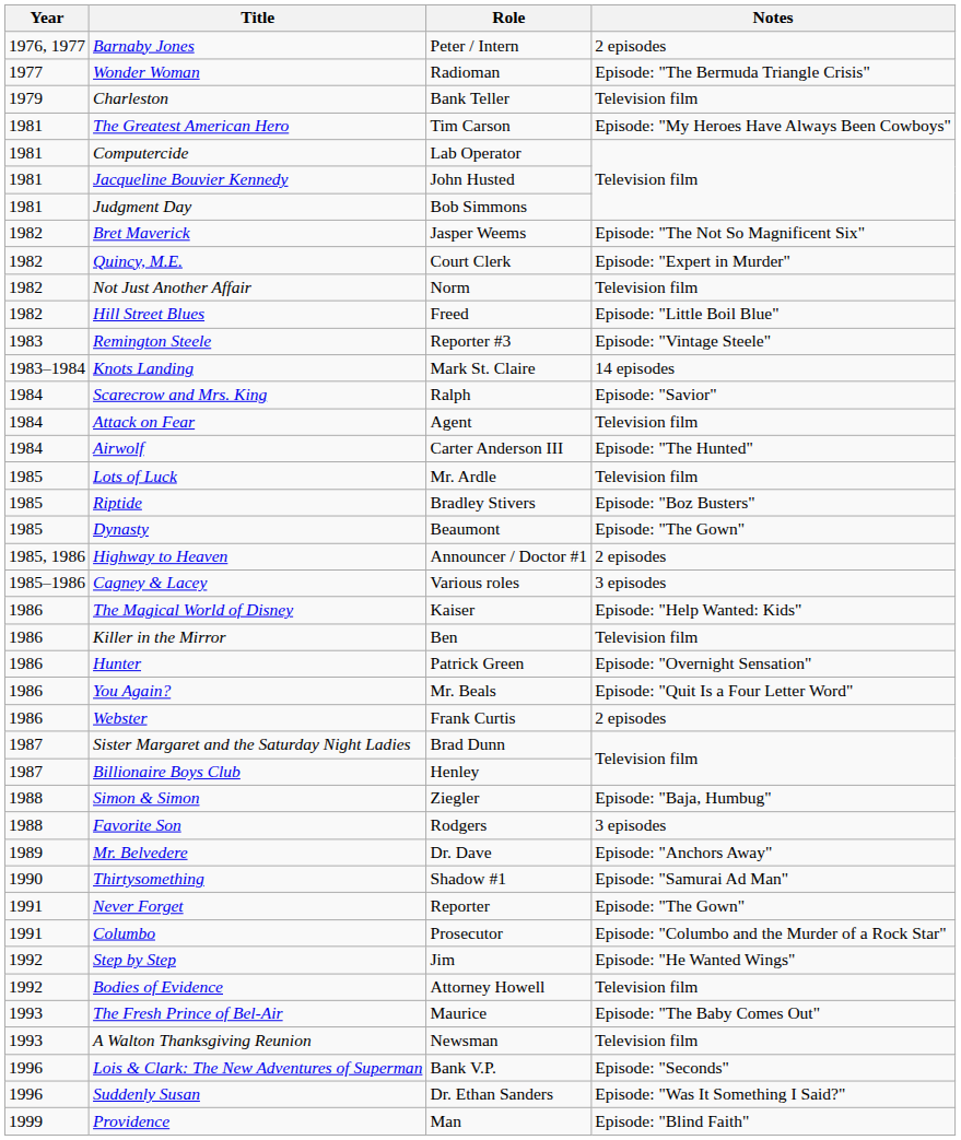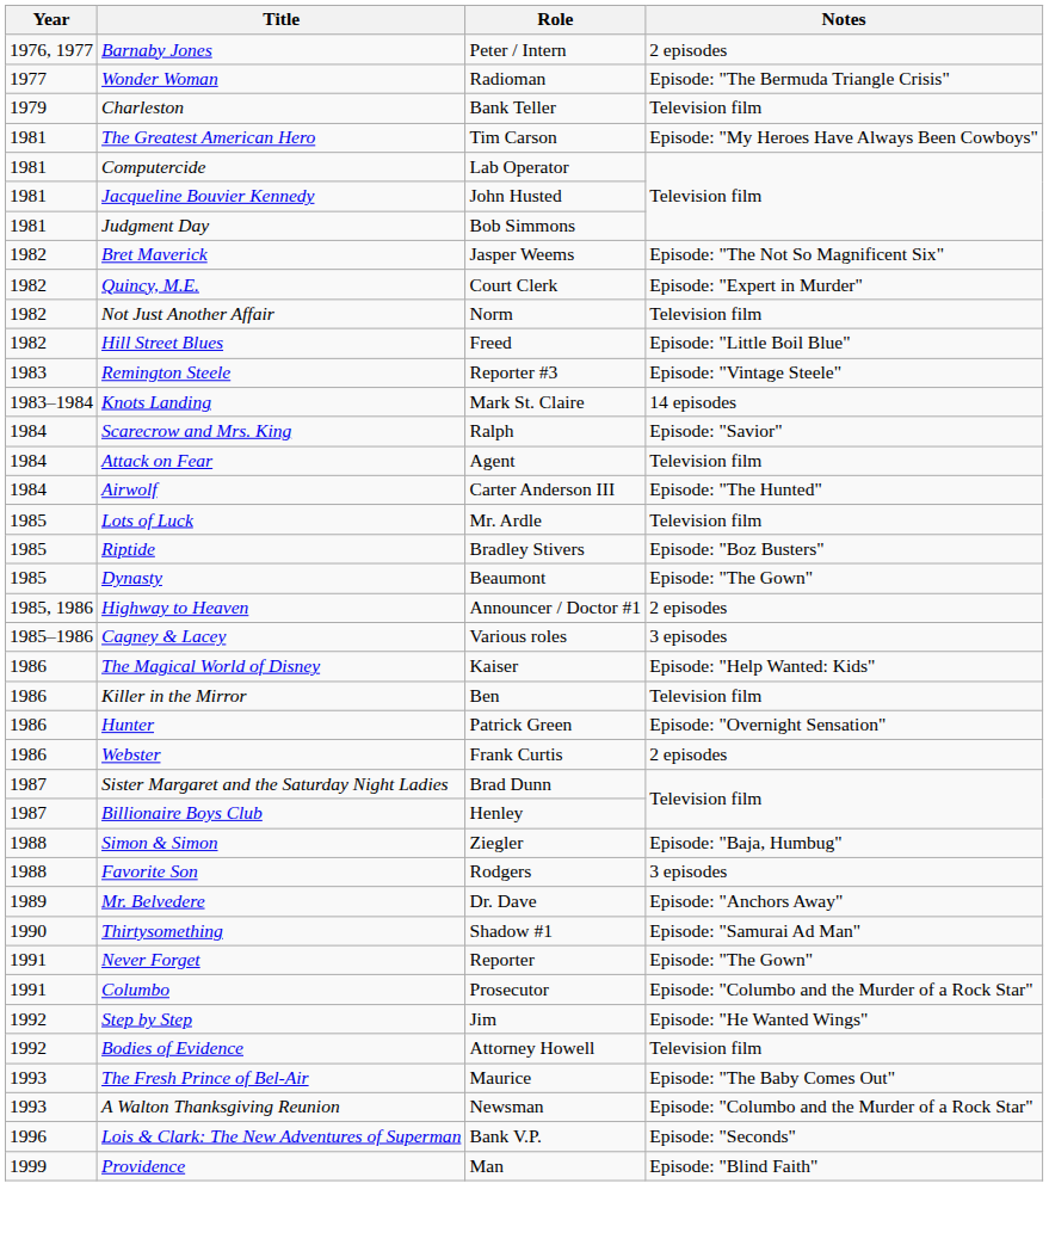 <table class="wikitable sortable">
 <tr>
 <th>Year</th>
 <th>Title</th>
 <th>Role</th>
 <th>Notes</th>
 </tr>
 <tr>
 <td>1976, 1977</td>
 <td><em><a href='#'>Barnaby Jones</a></em></td>
 <td>Peter / Intern</td>
 <td>2 episodes</td>
 </tr>
 <tr>
 <td>1977</td>
 <td><a href='#'><em>Wonder Woman</em></a></td>
 <td>Radioman</td>
 <td>Episode: "The Bermuda Triangle Crisis"</td>
 </tr>
 <tr>
 <td>1979</td>
 <td><em>Charleston</em></td>
 <td>Bank Teller</td>
 <td>Television film</td>
 </tr>
 <tr>
 <td>1981</td>
 <td><em><a href='#'>The Greatest American Hero</a></em></td>
 <td>Tim Carson</td>
 <td>Episode: "My Heroes Have Always Been Cowboys"</td>
 </tr>
 <tr>
 <td>1981</td>
 <td><em>Computercide</em></td>
 <td>Lab Operator</td>
 <td rowspan="3">Television film</td>
 </tr>
 <tr>
 <td>1981</td>
 <td><a href='#'><em>Jacqueline Bouvier Kennedy</em></a></td>
 <td>John Husted</td>
 </tr>
 <tr>
 <td>1981</td>
 <td><em>Judgment Day</em></td>
 <td>Bob Simmons</td>
 </tr>
 <tr>
 <td>1982</td>
 <td><em><a href='#'>Bret Maverick</a></em></td>
 <td>Jasper Weems</td>
 <td>Episode: "The Not So Magnificent Six"</td>
 </tr>
 <tr>
 <td>1982</td>
 <td><em><a href='#'>Quincy, M.E.</a></em></td>
 <td>Court Clerk</td>
 <td>Episode: "Expert in Murder"</td>
 </tr>
 <tr>
 <td>1982</td>
 <td><em>Not Just Another Affair</em></td>
 <td>Norm</td>
 <td>Television film</td>
 </tr>
 <tr>
 <td>1982</td>
 <td><em><a href='#'>Hill Street Blues</a></em></td>
 <td>Freed</td>
 <td>Episode: "Little Boil Blue"</td>
 </tr>
 <tr>
 <td>1983</td>
 <td><em><a href='#'>Remington Steele</a></em></td>
 <td>Reporter #3</td>
 <td>Episode: "Vintage Steele"</td>
 </tr>
 <tr>
 <td>1983–1984</td>
 <td><em><a href='#'>Knots Landing</a></em></td>
 <td>Mark St. Claire</td>
 <td>14 episodes</td>
 </tr>
 <tr>
 <td>1984</td>
 <td><em><a href='#'>Scarecrow and Mrs. King</a></em></td>
 <td>Ralph</td>
 <td>Episode: "Savior"</td>
 </tr>
 <tr>
 <td>1984</td>
 <td><em><a href='#'>Attack on Fear</a></em></td>
 <td>Agent</td>
 <td>Television film</td>
 </tr>
 <tr>
 <td>1984</td>
 <td><em><a href='#'>Airwolf</a></em></td>
 <td>Carter Anderson III</td>
 <td>Episode: "The Hunted"</td>
 </tr>
 <tr>
 <td>1985</td>
 <td><em><a href='#'>Lots of Luck</a></em></td>
 <td>Mr. Ardle</td>
 <td>Television film</td>
 </tr>
 <tr>
 <td>1985</td>
 <td><a href='#'><em>Riptide</em></a></td>
 <td>Bradley Stivers</td>
 <td>Episode: "Boz Busters"</td>
 </tr>
 <tr>
 <td>1985</td>
 <td><a href='#'><em>Dynasty</em></a></td>
 <td>Beaumont</td>
 <td>Episode: "The Gown"</td>
 </tr>
 <tr>
 <td>1985, 1986</td>
 <td><em><a href='#'>Highway to Heaven</a></em></td>
 <td>Announcer / Doctor #1</td>
 <td>2 episodes</td>
 </tr>
 <tr>
 <td>1985–1986</td>
 <td><em><a href='#'>Cagney & Lacey</a></em></td>
 <td>Various roles</td>
 <td>3 episodes</td>
 </tr>
 <tr>
 <td>1986</td>
 <td><em><a href='#'>The Magical World of Disney</a></em></td>
 <td>Kaiser</td>
 <td>Episode: "Help Wanted: Kids"</td>
 </tr>
 <tr>
 <td>1986</td>
 <td><em>Killer in the Mirror</em></td>
 <td>Ben</td>
 <td>Television film</td>
 </tr>
 <tr>
 <td>1986</td>
 <td><a href='#'><em>Hunter</em></a></td>
 <td>Patrick Green</td>
 <td>Episode: "Overnight Sensation"</td>
 </tr>
 <tr>
 <td>1986</td>
-<td><em><a href='#'>You Again?</a></em></td>
-<td>Mr. Beals</td>
-<td>Episode: "Quit Is a Four Letter Word"</td>
-</tr>
-<tr>
-<td>1986</td>
 <td><a href='#'><em>Webster</em></a></td>
 <td>Frank Curtis</td>
 <td>2 episodes</td>
 </tr>
 <tr>
 <td>1987</td>
 <td><em>Sister Margaret and the Saturday Night Ladies</em></td>
 <td>Brad Dunn</td>
 <td rowspan="2">Television film</td>
 </tr>
 <tr>
 <td>1987</td>
 <td><a href='#'><em>Billionaire Boys Club</em></a></td>
 <td>Henley</td>
 </tr>
 <tr>
 <td>1988</td>
 <td><em><a href='#'>Simon & Simon</a></em></td>
 <td>Ziegler</td>
 <td>Episode: "Baja, Humbug"</td>
 </tr>
 <tr>
 <td>1988</td>
 <td><a href='#'><em>Favorite Son</em></a></td>
 <td>Rodgers</td>
 <td>3 episodes</td>
 </tr>
 <tr>
 <td>1989</td>
 <td><em><a href='#'>Mr. Belvedere</a></em></td>
 <td>Dr. Dave</td>
 <td>Episode: "Anchors Away"</td>
 </tr>
 <tr>
 <td>1990</td>
 <td><em><a href='#'>Thirtysomething</a></em></td>
 <td>Shadow #1</td>
 <td>Episode: "Samurai Ad Man"</td>
 </tr>
 <tr>
 <td>1991</td>
 <td><a href='#'><em>Never Forget</em></a></td>
 <td>Reporter</td>
 <td>Episode: "The Gown"</td>
 </tr>
 <tr>
 <td>1991</td>
 <td><em><a href='#'>Columbo</a></em></td>
 <td>Prosecutor</td>
 <td>Episode: "Columbo and the Murder of a Rock Star"</td>
 </tr>
 <tr>
 <td>1992</td>
 <td><a href='#'><em>Step by Step</em></a></td>
 <td>Jim</td>
 <td>Episode: "He Wanted Wings"</td>
 </tr>
 <tr>
 <td>1992</td>
 <td><a href='#'><em>Bodies of Evidence</em></a></td>
 <td>Attorney Howell</td>
 <td>Television film</td>
 </tr>
 <tr>
 <td>1993</td>
 <td><em><a href='#'>The Fresh Prince of Bel-Air</a></em></td>
 <td>Maurice</td>
 <td>Episode: "The Baby Comes Out"</td>
 </tr>
 <tr>
 <td>1993</td>
 <td><em>A Walton Thanksgiving Reunion</em></td>
 <td>Newsman</td>
-<td>Television film</td>
+<td>Episode: "Columbo and the Murder of a Rock Star"</td>
 </tr>
 <tr>
 <td>1996</td>
 <td><em><a href='#'>Lois & Clark: The New Adventures of Superman</a></em></td>
 <td>Bank V.P.</td>
 <td>Episode: "Seconds"</td>
 </tr>
 <tr>
-<td>1996</td>
-<td><em><a href='#'>Suddenly Susan</a></em></td>
-<td>Dr. Ethan Sanders</td>
-<td>Episode: "Was It Something I Said?"</td>
-</tr>
-<tr>
 <td>1999</td>
 <td><a href='#'><em>Providence</em></a></td>
 <td>Man</td>
 <td>Episode: "Blind Faith"</td>
 </tr>
 </table>
